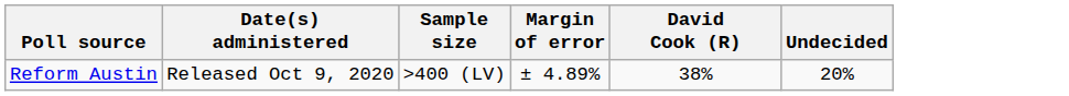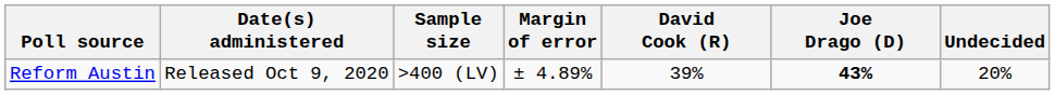 <table class="wikitable" style="font-size:90%;text-align:center;">
 <tr valign=bottom>
 <th>Poll source</th>
 <th>Date(s)<br>administered</th>
 <th>Sample<br>size</th>
 <th>Margin<br>of error</th>
 <th style="width:100px;">David<br>Cook (R)</th>
+<th style="width:100px;">Joe<br>Drago (D)</th>
 <th>Undecided</th>
 </tr>
 <tr>
 <td style="text-align:left;"><a href='#'>Reform Austin</a></td>
 <td>Released Oct 9, 2020</td>
 <td>>400 (LV)</td>
 <td>± 4.89%</td>
-<td>38%</td>
+<td>39%</td>
+<td><strong>43%</strong></td>
 <td>20%</td>
 </tr>
 </table>
